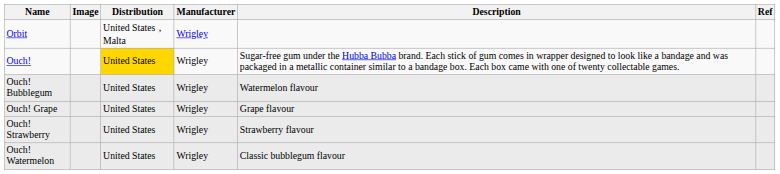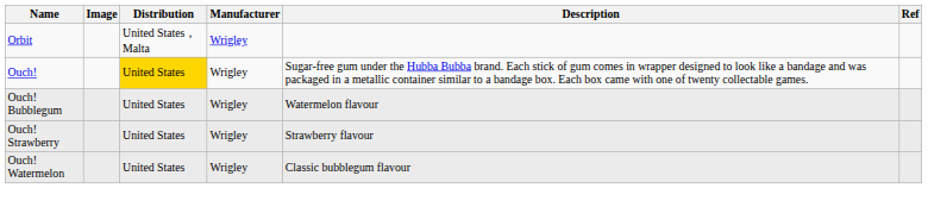 <table class="wikitable sortable" style="width:100%">
 <tr>
 <th>Name</th>
 <th class="unsortable">Image</th>
 <th>Distribution</th>
 <th>Manufacturer</th>
 <th>Description</th>
 <th>Ref</th>
 </tr>
 <tr>
 <td><a href='#'>Orbit</a></td>
 <td></td>
 <td>United States，Malta</td>
 <td><a href='#'>Wrigley</a></td>
 <td></td>
 <td></td>
 </tr>
 <tr>
 <td><a href='#'>Ouch!</a></td>
 <td></td>
 <td style="background: gold;">United States</td>
 <td>Wrigley</td>
 <td>Sugar-free gum under the <a href='#'>Hubba Bubba</a> brand.  Each stick of gum comes in wrapper designed to look like a bandage and was packaged in a metallic container similar to a bandage box.  Each box came with one of twenty collectable games.</td>
 </tr>
 <tr>
 <td bgcolor=#ebebeb> Ouch! Bubblegum</td>
 <td bgcolor=#ebebeb></td>
 <td bgcolor=#ebebeb>United States</td>
 <td bgcolor=#ebebeb>Wrigley</td>
 <td bgcolor=#ebebeb>Watermelon flavour</td>
 <td bgcolor=#ebebeb></td>
 </tr>
 <tr>
-<td bgcolor=#ebebeb> Ouch! Grape</td>
-<td bgcolor=#ebebeb></td>
-<td bgcolor=#ebebeb>United States</td>
-<td bgcolor=#ebebeb>Wrigley</td>
-<td bgcolor=#ebebeb>Grape flavour</td>
-<td bgcolor=#ebebeb></td>
-</tr>
-<tr>
 <td bgcolor=#ebebeb> Ouch! Strawberry</td>
 <td bgcolor=#ebebeb></td>
 <td bgcolor=#ebebeb>United States</td>
 <td bgcolor=#ebebeb>Wrigley</td>
 <td bgcolor=#ebebeb>Strawberry flavour</td>
 <td bgcolor=#ebebeb></td>
 </tr>
 <tr>
 <td bgcolor=#ebebeb> Ouch! Watermelon</td>
 <td bgcolor=#ebebeb></td>
 <td bgcolor=#ebebeb>United States</td>
 <td bgcolor=#ebebeb>Wrigley</td>
 <td bgcolor=#ebebeb>Classic bubblegum flavour</td>
 <td bgcolor=#ebebeb></td>
 </tr>
 </table>
